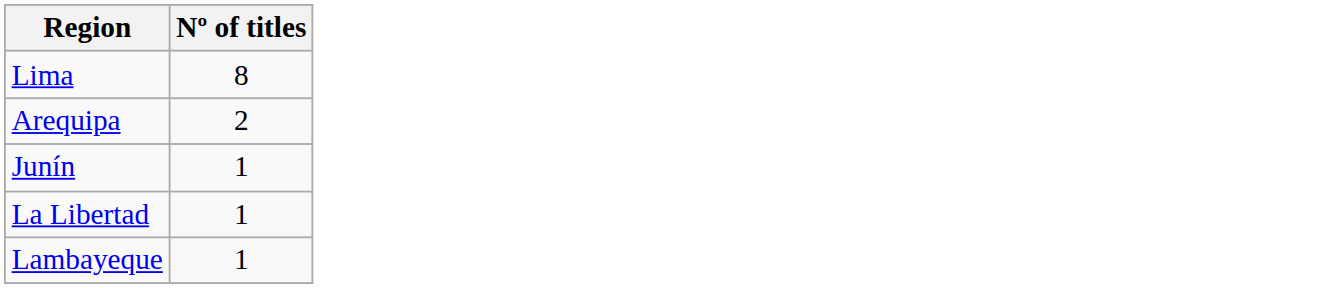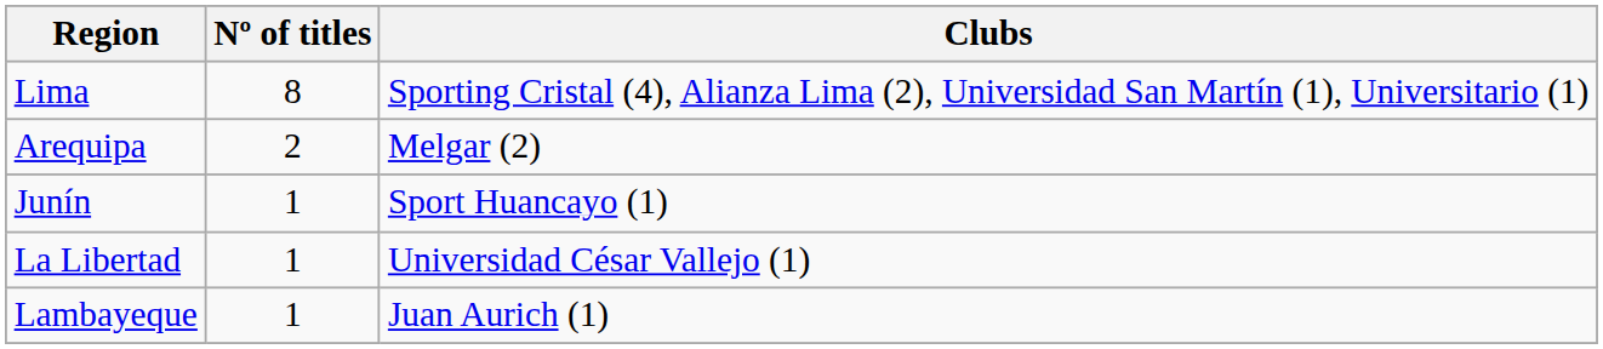 <table class="sortable wikitable">
 <tr>
 <th>Region</th>
 <th>Nº of titles</th>
+<th>Clubs</th>
 </tr>
 <tr>
 <td> <a href='#'>Lima</a></td>
 <td align=center>8</td>
+<td><a href='#'>Sporting Cristal</a> (4), <a href='#'>Alianza Lima</a> (2), <a href='#'>Universidad San Martín</a> (1), <a href='#'>Universitario</a> (1)</td>
 </tr>
 <tr>
 <td> <a href='#'>Arequipa</a></td>
 <td align=center>2</td>
+<td><a href='#'>Melgar</a> (2)</td>
 </tr>
 <tr>
 <td> <a href='#'>Junín</a></td>
 <td align=center>1</td>
+<td><a href='#'>Sport Huancayo</a> (1)</td>
 </tr>
 <tr>
 <td> <a href='#'>La Libertad</a></td>
 <td align=center>1</td>
+<td><a href='#'>Universidad César Vallejo</a> (1)</td>
 </tr>
 <tr>
 <td> <a href='#'>Lambayeque</a></td>
 <td align=center>1</td>
+<td><a href='#'>Juan Aurich</a> (1)</td>
 </tr>
 </table>
